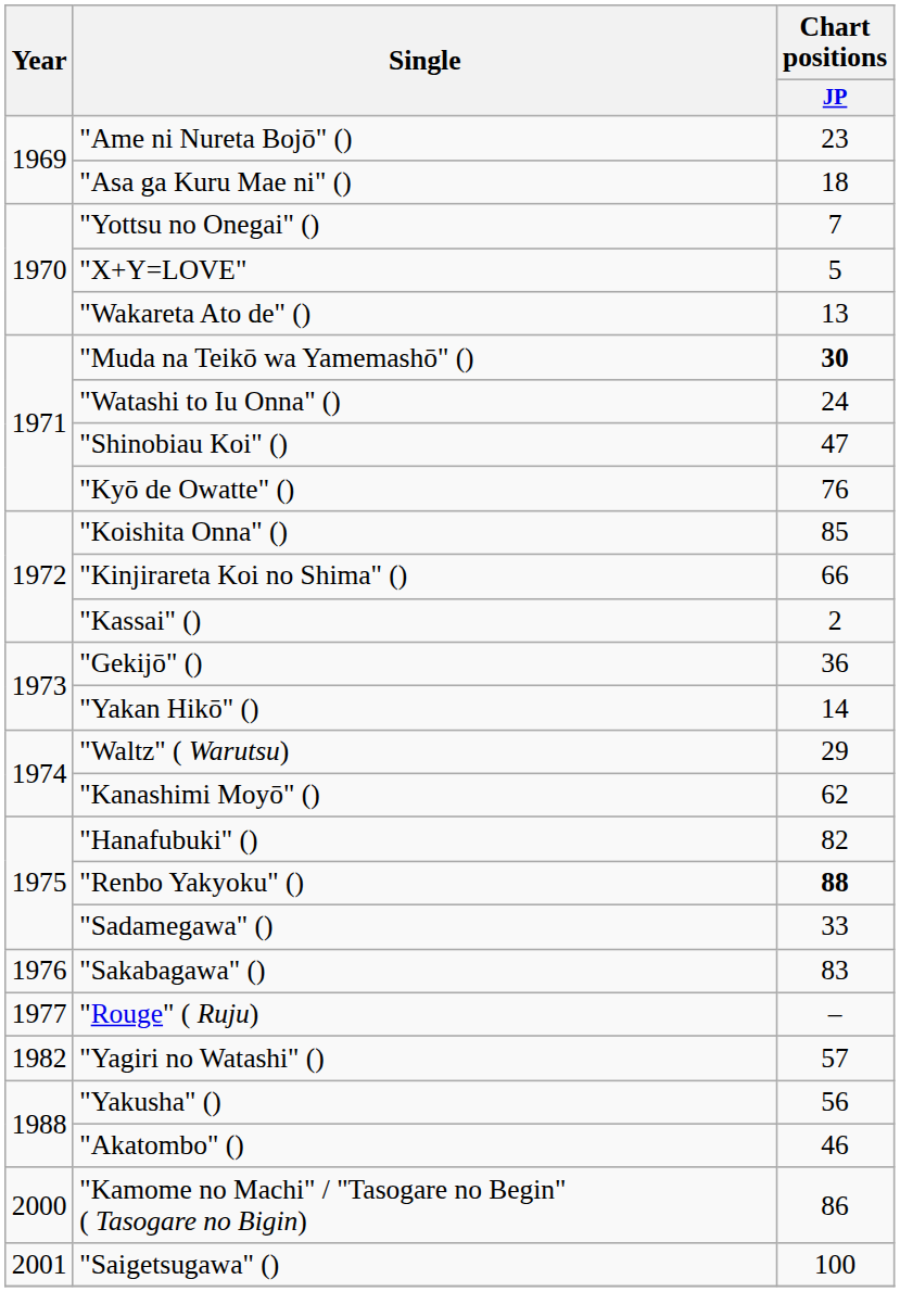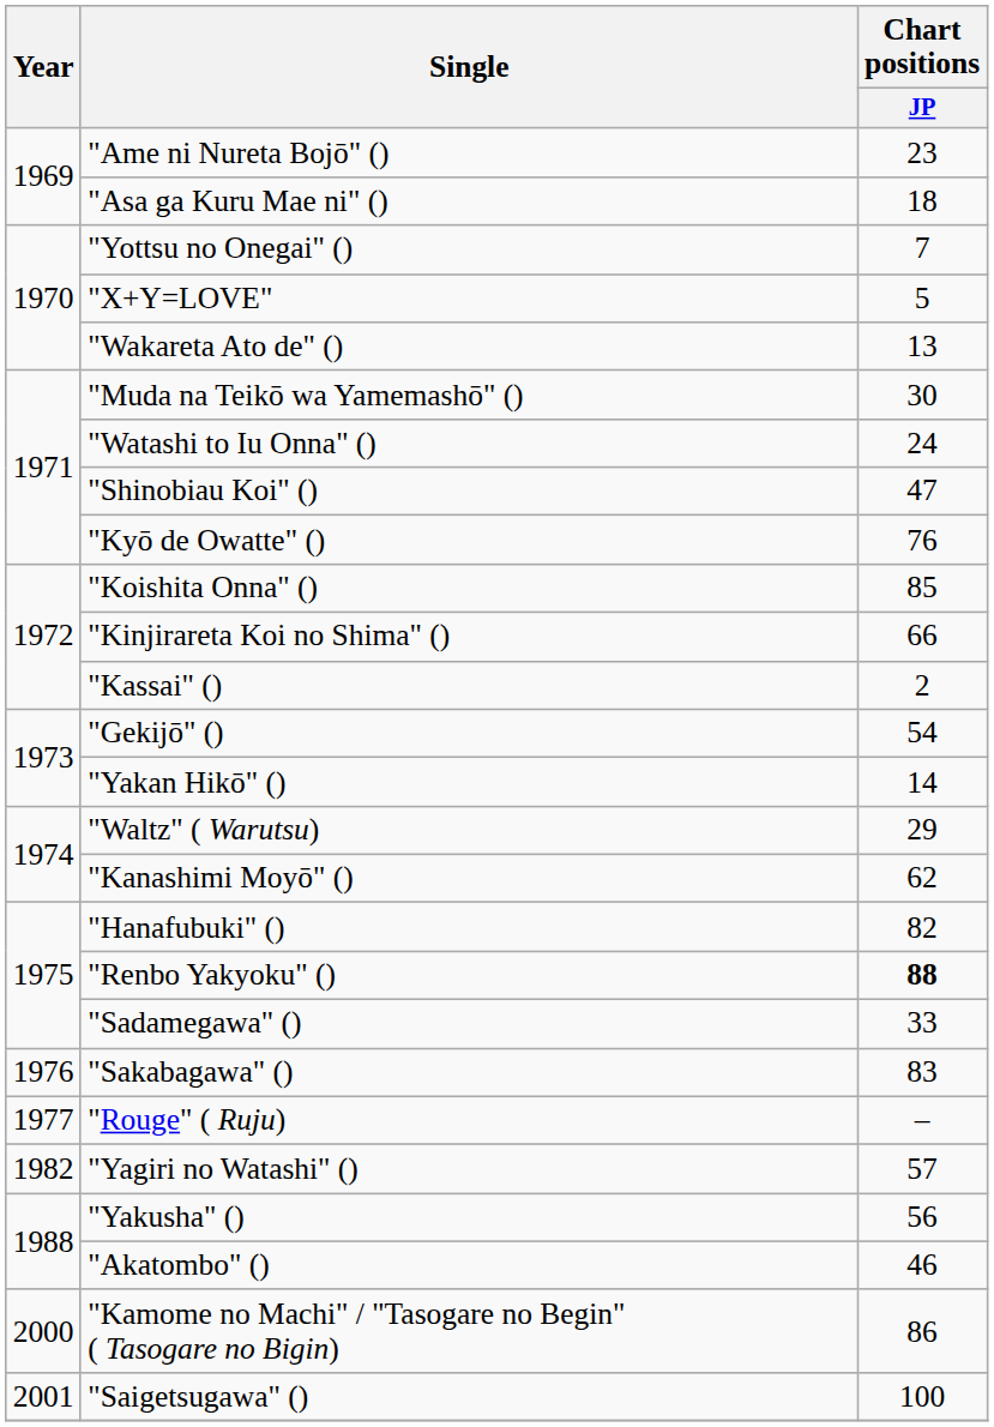 <table class="wikitable">
 <tr>
 <th rowspan="2">Year</th>
 <th rowspan="2" width="400">Single</th>
 <th colspan="1">Chart positions</th>
 </tr>
 <tr>
 <th style="width:2em;font-size:80%"><a href='#'>JP</a><br></th>
 </tr>
 <tr>
 <td rowspan="2">1969</td>
 <td>"Ame ni Nureta Bojō" ()</td>
 <td align="center">23</td>
 </tr>
 <tr>
 <td>"Asa ga Kuru Mae ni" ()</td>
 <td align="center">18</td>
 </tr>
 <tr>
 <td rowspan="3">1970</td>
 <td>"Yottsu no Onegai" ()</td>
 <td align="center">7</td>
 </tr>
 <tr>
 <td>"X+Y=LOVE"</td>
 <td align="center">5</td>
 </tr>
 <tr>
 <td>"Wakareta Ato de" ()</td>
 <td align="center">13</td>
 </tr>
 <tr>
 <td rowspan="4">1971</td>
 <td>"Muda na Teikō wa Yamemashō" ()</td>
-<td align="center"><strong>30</strong></td>
+<td align="center">30</td>
 </tr>
 <tr>
 <td>"Watashi to Iu Onna" ()</td>
 <td align="center">24</td>
 </tr>
 <tr>
 <td>"Shinobiau Koi" ()</td>
 <td align="center">47</td>
 </tr>
 <tr>
 <td>"Kyō de Owatte" ()</td>
 <td align="center">76</td>
 </tr>
 <tr>
 <td rowspan="3">1972</td>
 <td>"Koishita Onna" ()</td>
 <td align="center">85</td>
 </tr>
 <tr>
 <td>"Kinjirareta Koi no Shima" ()</td>
 <td align="center">66</td>
 </tr>
 <tr>
 <td>"Kassai" ()</td>
 <td align="center">2</td>
 </tr>
 <tr>
 <td rowspan="2">1973</td>
 <td>"Gekijō" ()</td>
-<td align="center">36</td>
+<td align="center">54</td>
 </tr>
 <tr>
 <td>"Yakan Hikō" ()</td>
 <td align="center">14</td>
 </tr>
 <tr>
 <td rowspan="2">1974</td>
 <td>"Waltz" ( <em>Warutsu</em>)</td>
 <td align="center">29</td>
 </tr>
 <tr>
 <td>"Kanashimi Moyō" ()</td>
 <td align="center">62</td>
 </tr>
 <tr>
 <td rowspan="3">1975</td>
 <td>"Hanafubuki" ()</td>
 <td align="center">82</td>
 </tr>
 <tr>
 <td>"Renbo Yakyoku" ()</td>
 <td align="center"><strong>88</strong></td>
 </tr>
 <tr>
 <td>"Sadamegawa" ()</td>
 <td align="center">33</td>
 </tr>
 <tr>
 <td>1976</td>
 <td>"Sakabagawa" ()</td>
 <td align="center">83</td>
 </tr>
 <tr>
 <td>1977</td>
 <td>"<a href='#'>Rouge</a>" ( <em>Ruju</em>)</td>
 <td align="center">–</td>
 </tr>
 <tr>
 <td>1982</td>
 <td>"Yagiri no Watashi" ()</td>
 <td align="center">57</td>
 </tr>
 <tr>
 <td rowspan="2">1988</td>
 <td>"Yakusha" ()</td>
 <td align="center">56</td>
 </tr>
 <tr>
 <td>"Akatombo" ()</td>
 <td align="center">46</td>
 </tr>
 <tr>
 <td>2000</td>
 <td>"Kamome no Machi" / "Tasogare no Begin"<br>( <em>Tasogare no Bigin</em>)</td>
 <td align="center">86</td>
 </tr>
 <tr>
 <td>2001</td>
 <td>"Saigetsugawa" ()</td>
 <td align="center">100</td>
 </tr>
 <tr>
 </tr>
 </table>
